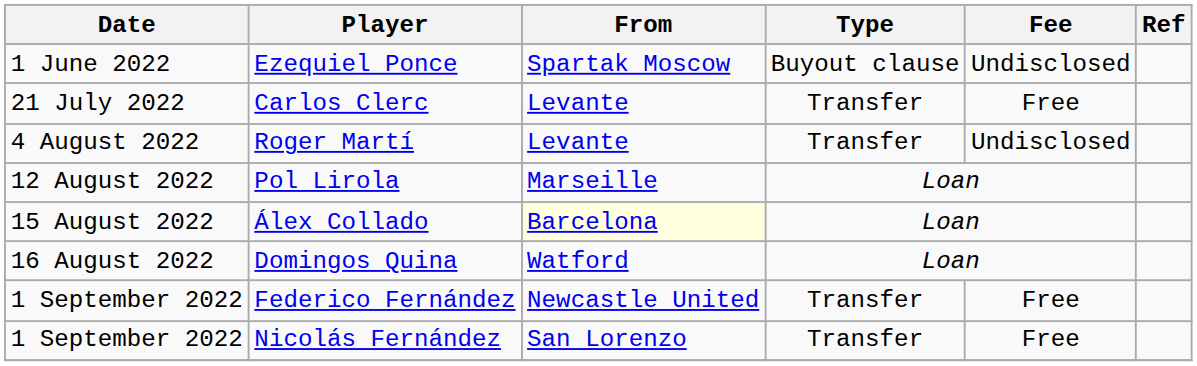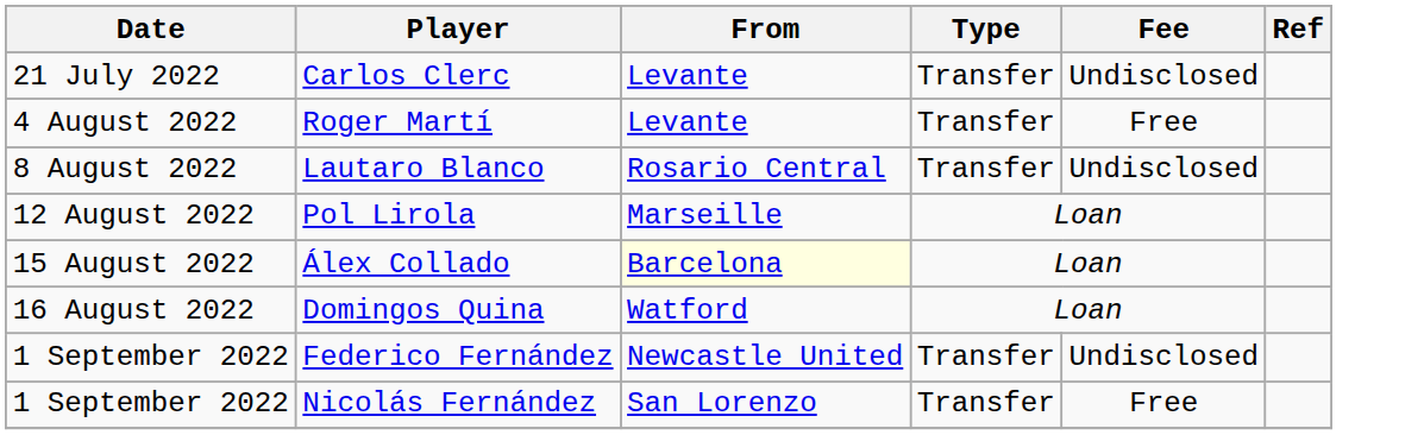 <table class="wikitable">
 <tr>
 <th>Date</th>
 <th>Player</th>
 <th>From</th>
 <th>Type</th>
 <th>Fee</th>
 <th>Ref</th>
 </tr>
 <tr>
-<td>1 June 2022</td>
-<td> <a href='#'>Ezequiel Ponce</a></td>
-<td> <a href='#'>Spartak Moscow</a></td>
-<td align=center>Buyout clause</td>
+<td>21 July 2022</td>
+<td> <a href='#'>Carlos Clerc</a></td>
+<td> <a href='#'>Levante</a></td>
+<td align=center>Transfer</td>
 <td align=center>Undisclosed</td>
 <td align=center></td>
 </tr>
 <tr>
-<td>21 July 2022</td>
-<td> <a href='#'>Carlos Clerc</a></td>
+<td>4 August 2022</td>
+<td> <a href='#'>Roger Martí</a></td>
 <td> <a href='#'>Levante</a></td>
 <td align=center>Transfer</td>
 <td align=center>Free</td>
 <td align=center></td>
 </tr>
 <tr>
-<td>4 August 2022</td>
-<td> <a href='#'>Roger Martí</a></td>
-<td> <a href='#'>Levante</a></td>
+<td>8 August 2022</td>
+<td> <a href='#'>Lautaro Blanco</a></td>
+<td> <a href='#'>Rosario Central</a></td>
 <td align=center>Transfer</td>
 <td align=center>Undisclosed</td>
 <td align=center></td>
 </tr>
 <tr>
 <td>12 August 2022</td>
 <td> <a href='#'>Pol Lirola</a></td>
 <td> <a href='#'>Marseille</a></td>
 <td colspan=2 align=center><em>Loan</em></td>
 <td align=center></td>
 </tr>
 <tr>
 <td>15 August 2022</td>
 <td> <a href='#'>Álex Collado</a></td>
 <td style="background: lightyellow;"> <a href='#'>Barcelona</a></td>
 <td colspan=2 align=center><em>Loan</em></td>
 <td align=center></td>
 </tr>
 <tr>
 <td>16 August 2022</td>
 <td> <a href='#'>Domingos Quina</a></td>
 <td> <a href='#'>Watford</a></td>
 <td colspan=2 align=center><em>Loan</em></td>
 <td align=center></td>
 </tr>
 <tr>
 <td>1 September 2022</td>
 <td> <a href='#'>Federico Fernández</a></td>
 <td> <a href='#'>Newcastle United</a></td>
 <td align=center>Transfer</td>
-<td align=center>Free</td>
+<td align=center>Undisclosed</td>
 <td align=center></td>
 </tr>
 <tr>
 <td>1 September 2022</td>
 <td> <a href='#'>Nicolás Fernández</a></td>
 <td> <a href='#'>San Lorenzo</a></td>
 <td align=center>Transfer</td>
 <td align=center>Free</td>
 <td align=center></td>
 </tr>
 <tr>
 </tr>
 </table>
